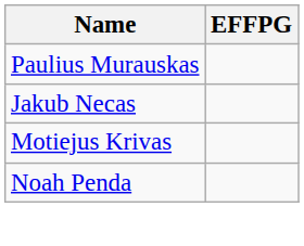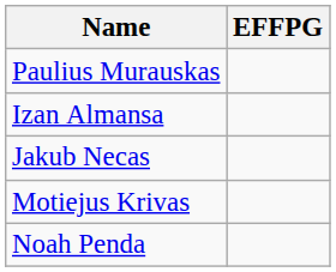 <table class=wikitable>
 <tr>
 <th>Name</th>
 <th>EFFPG</th>
 </tr>
 <tr>
 <td> <a href='#'>Paulius Murauskas</a></td>
+<td></td>
+</tr>
+<tr>
+<td> <a href='#'>Izan Almansa</a></td>
 <td></td>
 </tr>
 <tr>
 <td> <a href='#'>Jakub Necas</a></td>
 <td></td>
 </tr>
 <tr>
 <td> <a href='#'>Motiejus Krivas</a></td>
 <td></td>
 </tr>
 <tr>
 <td> <a href='#'>Noah Penda</a></td>
 <td></td>
 </tr>
 </table>
